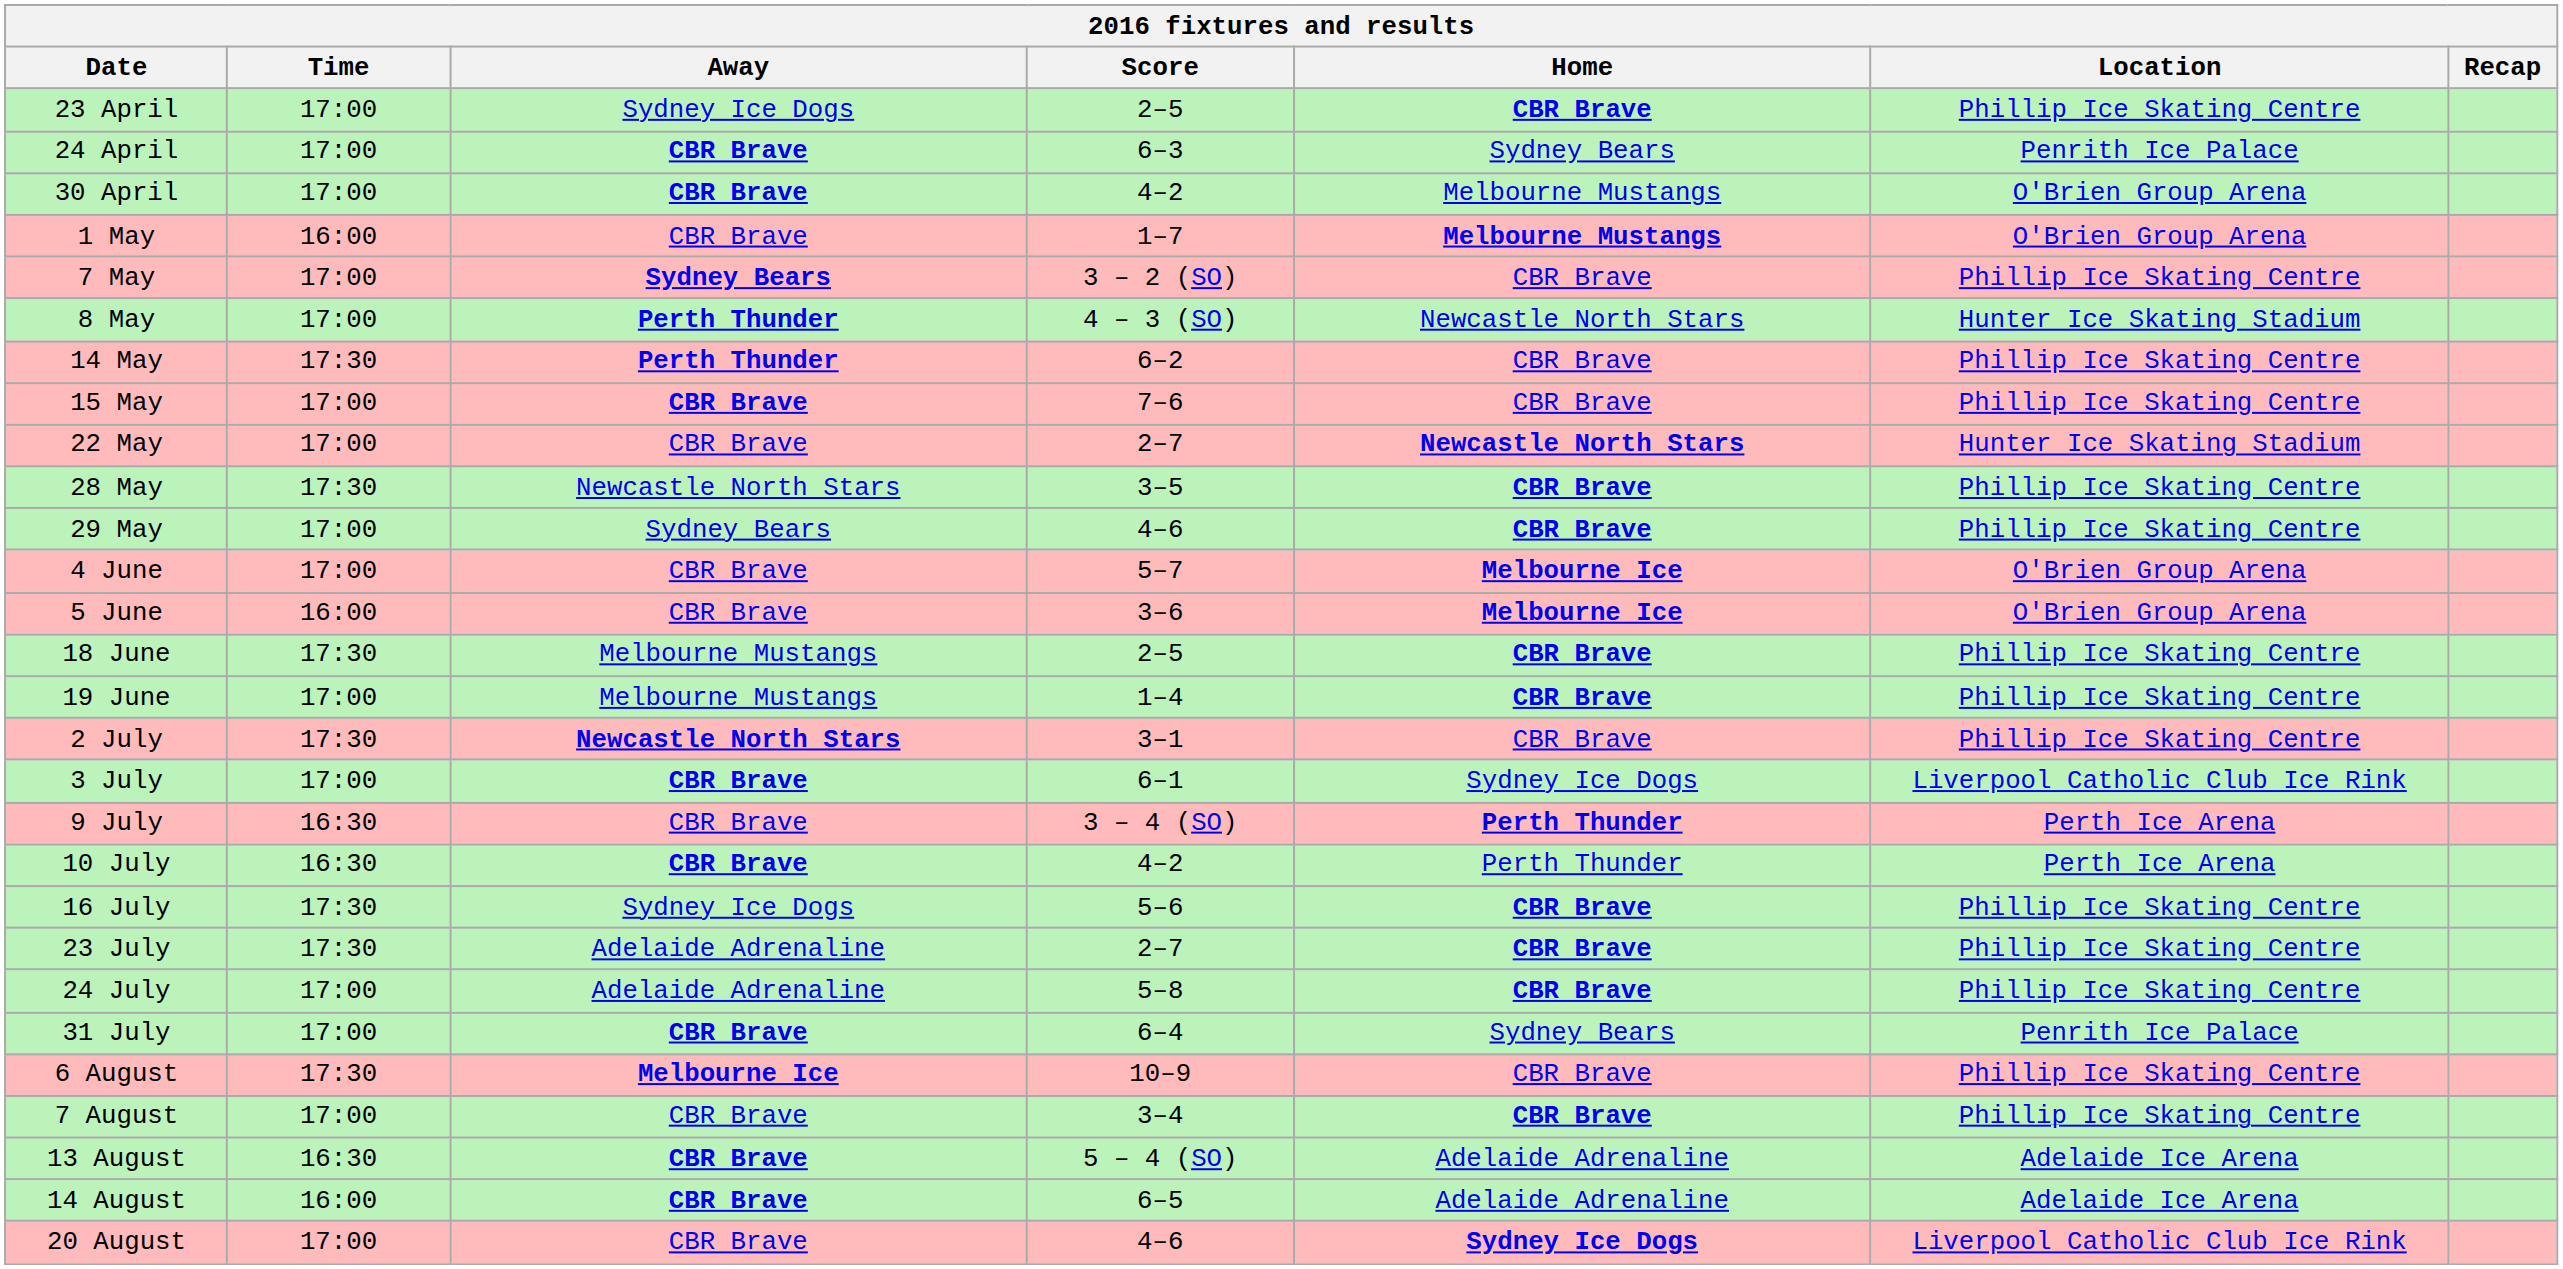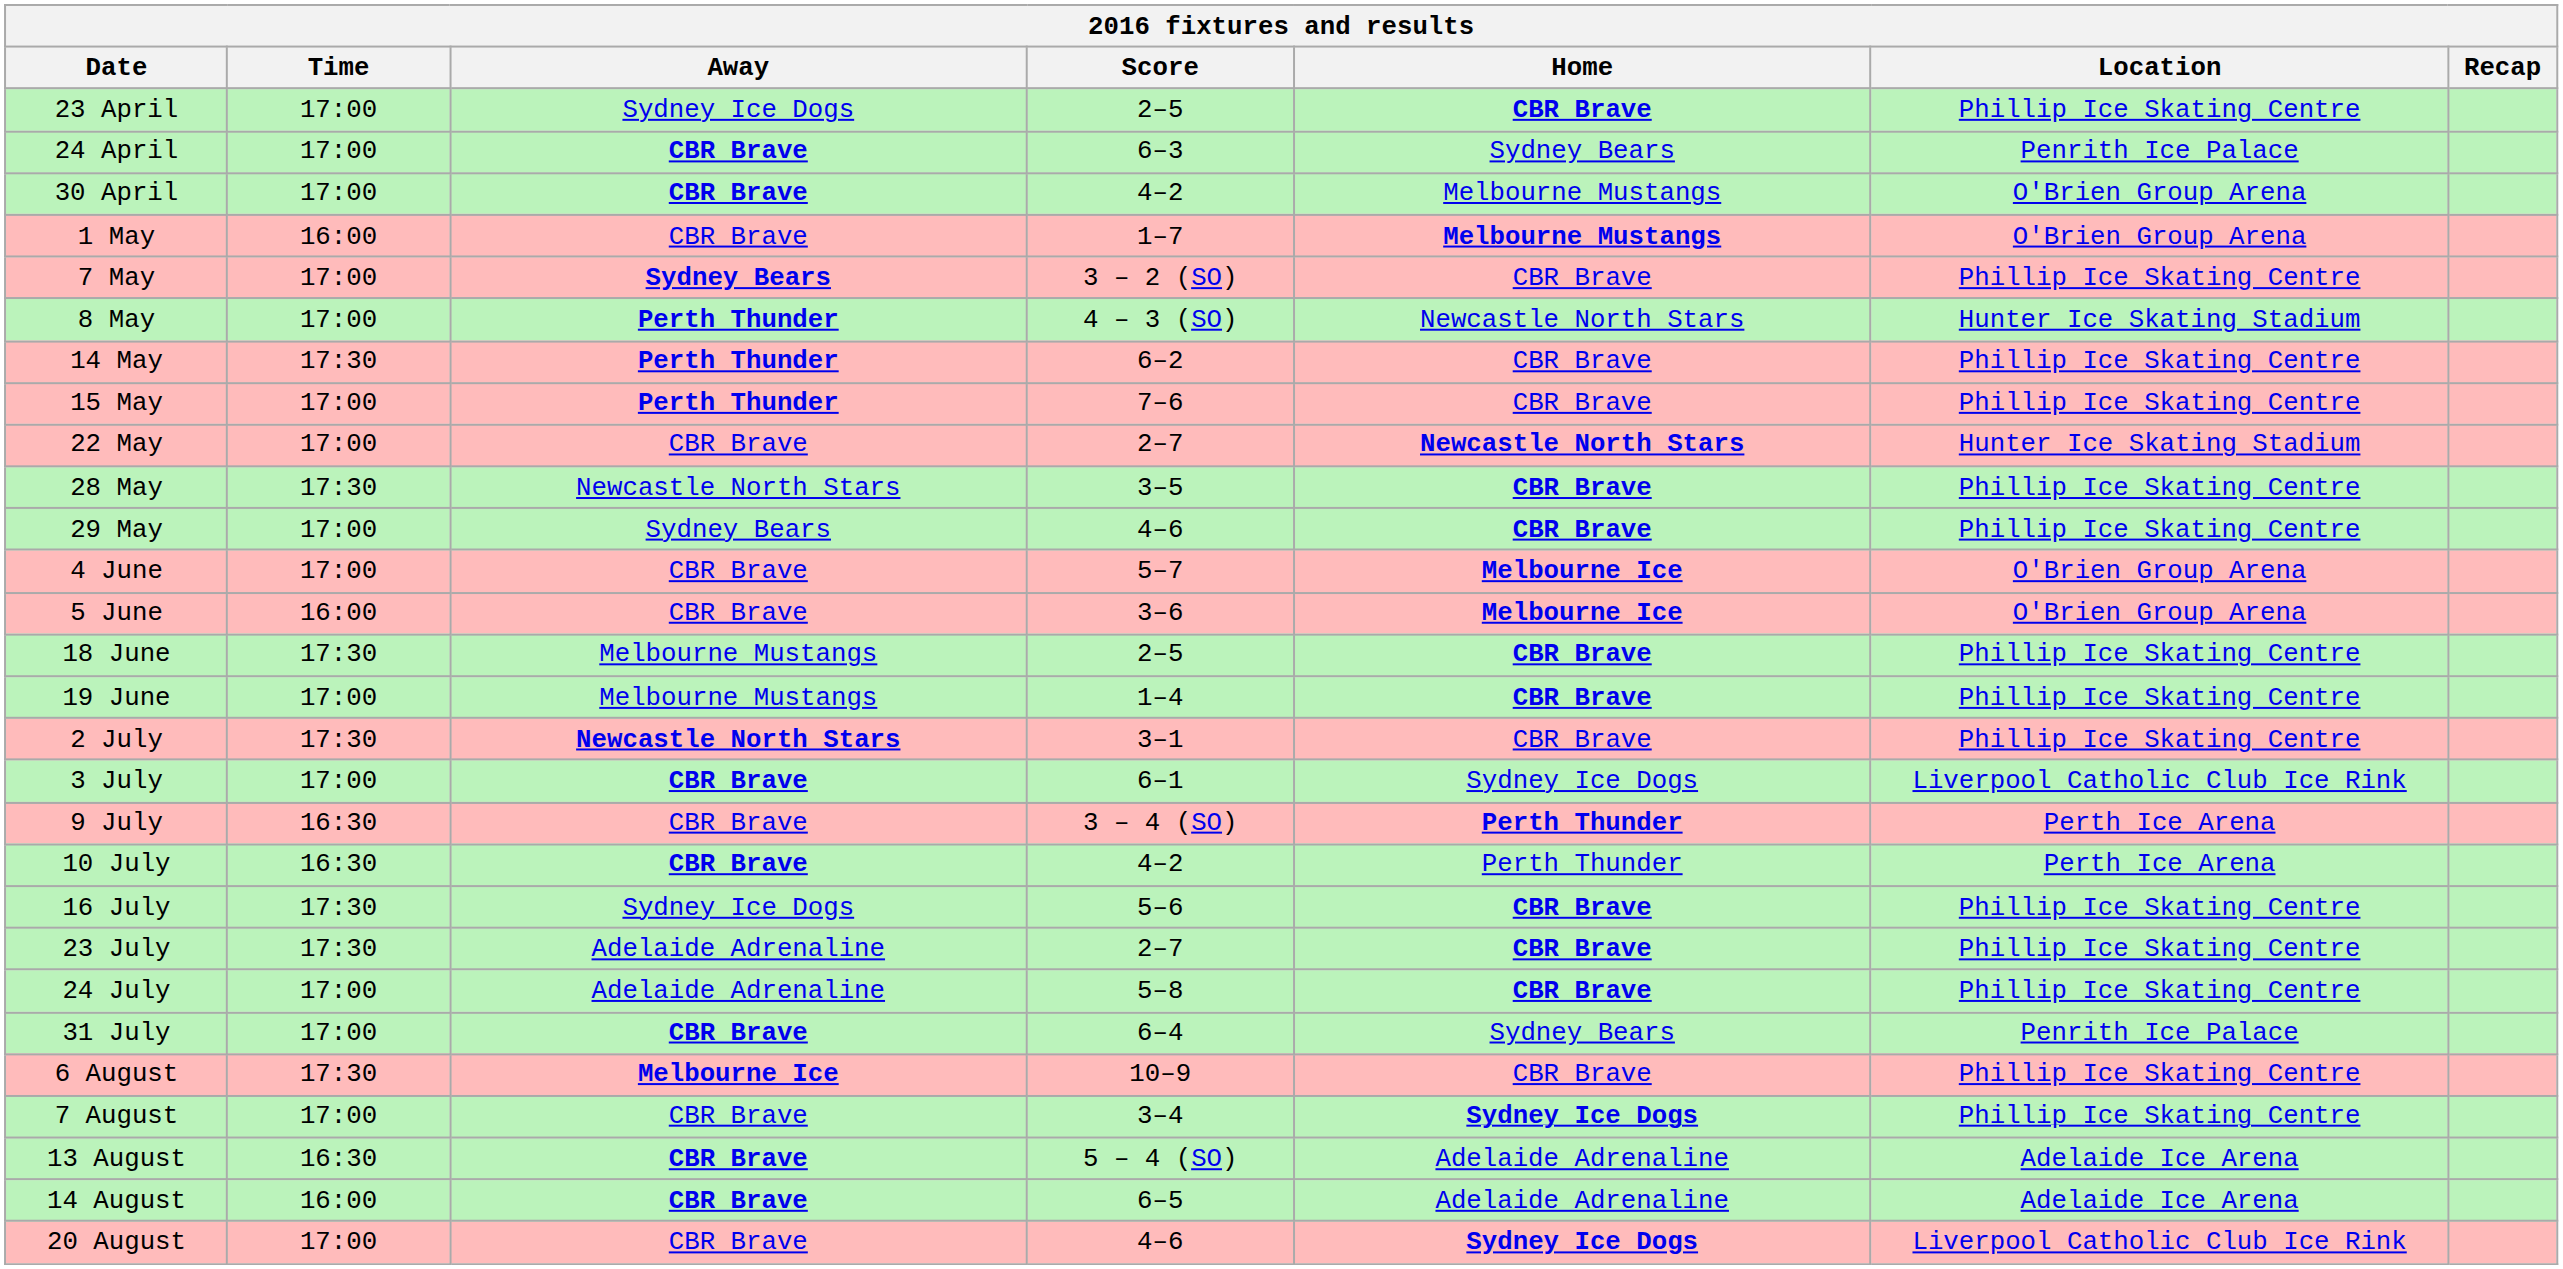 <table class="wikitable collapsible" width="65%" style="margin: 1em auto 1em auto">
 <tr>
 <th colspan="7">2016 fixtures and results</th>
 </tr>
 <tr>
 <th width="5%">Date</th>
 <th width="5%">Time</th>
 <th width="13%">Away</th>
 <th width="6%">Score</th>
 <th width="13%">Home</th>
 <th width="13%">Location</th>
 <th width="1%">Recap</th>
 </tr>
 <tr align="center" style="background:#BBF3BB">
 <td>23 April</td>
 <td>17:00</td>
 <td><a href='#'>Sydney Ice Dogs</a></td>
 <td>2–5</td>
 <td><strong><a href='#'>CBR Brave</a></strong></td>
 <td><a href='#'>Phillip Ice Skating Centre</a></td>
 <td></td>
 </tr>
 <tr align="center" style="background:#BBF3BB">
 <td>24 April</td>
 <td>17:00</td>
 <td><strong><a href='#'>CBR Brave</a></strong></td>
 <td>6–3</td>
 <td><a href='#'>Sydney Bears</a></td>
 <td><a href='#'>Penrith Ice Palace</a></td>
 <td></td>
 </tr>
 <tr align="center" style="background:#BBF3BB">
 <td>30 April</td>
 <td>17:00</td>
 <td><strong><a href='#'>CBR Brave</a></strong></td>
 <td>4–2</td>
 <td><a href='#'>Melbourne Mustangs</a></td>
 <td><a href='#'>O'Brien Group Arena</a></td>
 <td></td>
 </tr>
 <tr align="center" style="background:#FFBBBB">
 <td>1 May</td>
 <td>16:00</td>
 <td><a href='#'>CBR Brave</a></td>
 <td>1–7</td>
 <td><strong><a href='#'>Melbourne Mustangs</a></strong></td>
 <td><a href='#'>O'Brien Group Arena</a></td>
 <td></td>
 </tr>
 <tr align="center" style="background:#FFBBBB">
 <td>7 May</td>
 <td>17:00</td>
 <td><strong><a href='#'>Sydney Bears</a></strong></td>
 <td>3 – 2 (<a href='#'>SO</a>)</td>
 <td><a href='#'>CBR Brave</a></td>
 <td><a href='#'>Phillip Ice Skating Centre</a></td>
 <td></td>
 </tr>
 <tr align="center" style="background:#BBF3BB">
 <td>8 May</td>
 <td>17:00</td>
 <td><strong><a href='#'>Perth Thunder</a></strong></td>
 <td>4 – 3 (<a href='#'>SO</a>)</td>
 <td><a href='#'>Newcastle North Stars</a></td>
 <td><a href='#'>Hunter Ice Skating Stadium</a></td>
 <td></td>
 </tr>
 <tr align="center" style="background:#FFBBBB">
 <td>14 May</td>
 <td>17:30</td>
 <td><strong><a href='#'>Perth Thunder</a></strong></td>
 <td>6–2</td>
 <td><a href='#'>CBR Brave</a></td>
 <td><a href='#'>Phillip Ice Skating Centre</a></td>
 <td></td>
 </tr>
 <tr align="center" style="background:#FFBBBB">
 <td>15 May</td>
 <td>17:00</td>
-<td><strong><a href='#'>CBR Brave</a></strong></td>
+<td><strong><a href='#'>Perth Thunder</a></strong></td>
 <td>7–6</td>
 <td><a href='#'>CBR Brave</a></td>
 <td><a href='#'>Phillip Ice Skating Centre</a></td>
 <td></td>
 </tr>
 <tr align="center" style="background:#FFBBBB">
 <td>22 May</td>
 <td>17:00</td>
 <td><a href='#'>CBR Brave</a></td>
 <td>2–7</td>
 <td><strong><a href='#'>Newcastle North Stars</a></strong></td>
 <td><a href='#'>Hunter Ice Skating Stadium</a></td>
 <td></td>
 </tr>
 <tr align="center" style="background:#BBF3BB">
 <td>28 May</td>
 <td>17:30</td>
 <td><a href='#'>Newcastle North Stars</a></td>
 <td>3–5</td>
 <td><strong><a href='#'>CBR Brave</a></strong></td>
 <td><a href='#'>Phillip Ice Skating Centre</a></td>
 <td></td>
 </tr>
 <tr align="center" style="background:#BBF3BB">
 <td>29 May</td>
 <td>17:00</td>
 <td><a href='#'>Sydney Bears</a></td>
 <td>4–6</td>
 <td><strong><a href='#'>CBR Brave</a></strong></td>
 <td><a href='#'>Phillip Ice Skating Centre</a></td>
 <td></td>
 </tr>
 <tr align="center" style="background:#FFBBBB">
 <td>4 June</td>
 <td>17:00</td>
 <td><a href='#'>CBR Brave</a></td>
 <td>5–7</td>
 <td><strong><a href='#'>Melbourne Ice</a></strong></td>
 <td><a href='#'>O'Brien Group Arena</a></td>
 <td></td>
 </tr>
 <tr align="center" style="background:#FFBBBB">
 <td>5 June</td>
 <td>16:00</td>
 <td><a href='#'>CBR Brave</a></td>
 <td>3–6</td>
 <td><strong><a href='#'>Melbourne Ice</a></strong></td>
 <td><a href='#'>O'Brien Group Arena</a></td>
 <td></td>
 </tr>
 <tr align="center" style="background:#BBF3BB">
 <td>18 June</td>
 <td>17:30</td>
 <td><a href='#'>Melbourne Mustangs</a></td>
 <td>2–5</td>
 <td><strong><a href='#'>CBR Brave</a></strong></td>
 <td><a href='#'>Phillip Ice Skating Centre</a></td>
 <td></td>
 </tr>
 <tr align="center" style="background:#BBF3BB">
 <td>19 June</td>
 <td>17:00</td>
 <td><a href='#'>Melbourne Mustangs</a></td>
 <td>1–4</td>
 <td><strong><a href='#'>CBR Brave</a></strong></td>
 <td><a href='#'>Phillip Ice Skating Centre</a></td>
 <td></td>
 </tr>
 <tr align="center" style="background:#FFBBBB">
 <td>2 July</td>
 <td>17:30</td>
 <td><strong><a href='#'>Newcastle North Stars</a></strong></td>
 <td>3–1</td>
 <td><a href='#'>CBR Brave</a></td>
 <td><a href='#'>Phillip Ice Skating Centre</a></td>
 <td></td>
 </tr>
 <tr align="center" style="background:#BBF3BB">
 <td>3 July</td>
 <td>17:00</td>
 <td><strong><a href='#'>CBR Brave</a></strong></td>
 <td>6–1</td>
 <td><a href='#'>Sydney Ice Dogs</a></td>
 <td><a href='#'>Liverpool Catholic Club Ice Rink</a></td>
 <td></td>
 </tr>
 <tr align="center" style="background:#FFBBBB">
 <td>9 July</td>
 <td>16:30</td>
 <td><a href='#'>CBR Brave</a></td>
 <td>3 – 4 (<a href='#'>SO</a>)</td>
 <td><strong><a href='#'>Perth Thunder</a></strong></td>
 <td><a href='#'>Perth Ice Arena</a></td>
 <td></td>
 </tr>
 <tr align="center" style="background:#BBF3BB">
 <td>10 July</td>
 <td>16:30</td>
 <td><strong><a href='#'>CBR Brave</a></strong></td>
 <td>4–2</td>
 <td><a href='#'>Perth Thunder</a></td>
 <td><a href='#'>Perth Ice Arena</a></td>
 <td></td>
 </tr>
 <tr align="center" style="background:#BBF3BB">
 <td>16 July</td>
 <td>17:30</td>
 <td><a href='#'>Sydney Ice Dogs</a></td>
 <td>5–6</td>
 <td><strong><a href='#'>CBR Brave</a></strong></td>
 <td><a href='#'>Phillip Ice Skating Centre</a></td>
 <td></td>
 </tr>
 <tr align="center" style="background:#BBF3BB">
 <td>23 July</td>
 <td>17:30</td>
 <td><a href='#'>Adelaide Adrenaline</a></td>
 <td>2–7</td>
 <td><strong><a href='#'>CBR Brave</a></strong></td>
 <td><a href='#'>Phillip Ice Skating Centre</a></td>
 <td></td>
 </tr>
 <tr align="center" style="background:#BBF3BB">
 <td>24 July</td>
 <td>17:00</td>
 <td><a href='#'>Adelaide Adrenaline</a></td>
 <td>5–8</td>
 <td><strong><a href='#'>CBR Brave</a></strong></td>
 <td><a href='#'>Phillip Ice Skating Centre</a></td>
 <td></td>
 </tr>
 <tr align="center" style="background:#BBF3BB">
 <td>31 July</td>
 <td>17:00</td>
 <td><strong><a href='#'>CBR Brave</a></strong></td>
 <td>6–4</td>
 <td><a href='#'>Sydney Bears</a></td>
 <td><a href='#'>Penrith Ice Palace</a></td>
 <td></td>
 </tr>
 <tr align="center" style="background:#FFBBBB">
 <td>6 August</td>
 <td>17:30</td>
 <td><strong><a href='#'>Melbourne Ice</a></strong></td>
 <td>10–9</td>
 <td><a href='#'>CBR Brave</a></td>
 <td><a href='#'>Phillip Ice Skating Centre</a></td>
 <td></td>
 </tr>
 <tr align="center" style="background:#BBF3BB">
 <td>7 August</td>
 <td>17:00</td>
 <td><a href='#'>CBR Brave</a></td>
 <td>3–4</td>
-<td><strong><a href='#'>CBR Brave</a></strong></td>
+<td><strong><a href='#'>Sydney Ice Dogs</a></strong></td>
 <td><a href='#'>Phillip Ice Skating Centre</a></td>
 <td></td>
 </tr>
 <tr align="center" style="background:#BBF3BB">
 <td>13 August</td>
 <td>16:30</td>
 <td><strong><a href='#'>CBR Brave</a></strong></td>
 <td>5 – 4 (<a href='#'>SO</a>)</td>
 <td><a href='#'>Adelaide Adrenaline</a></td>
 <td><a href='#'>Adelaide Ice Arena</a></td>
 <td></td>
 </tr>
 <tr align="center" style="background:#BBF3BB">
 <td>14 August</td>
 <td>16:00</td>
 <td><strong><a href='#'>CBR Brave</a></strong></td>
 <td>6–5</td>
 <td><a href='#'>Adelaide Adrenaline</a></td>
 <td><a href='#'>Adelaide Ice Arena</a></td>
 <td></td>
 </tr>
 <tr align="center" style="background:#FFBBBB">
 <td>20 August</td>
 <td>17:00</td>
 <td><a href='#'>CBR Brave</a></td>
 <td>4–6</td>
 <td><strong><a href='#'>Sydney Ice Dogs</a></strong></td>
 <td><a href='#'>Liverpool Catholic Club Ice Rink</a></td>
 <td></td>
 </tr>
 </table>
